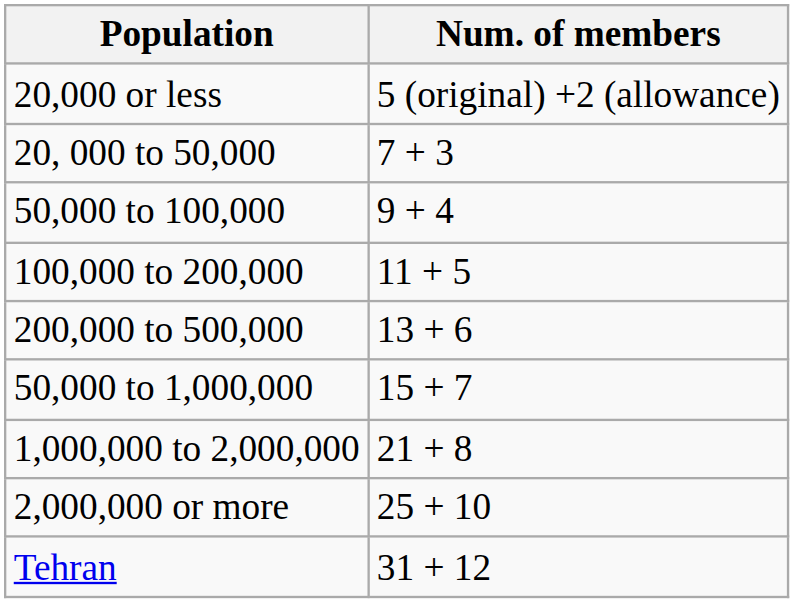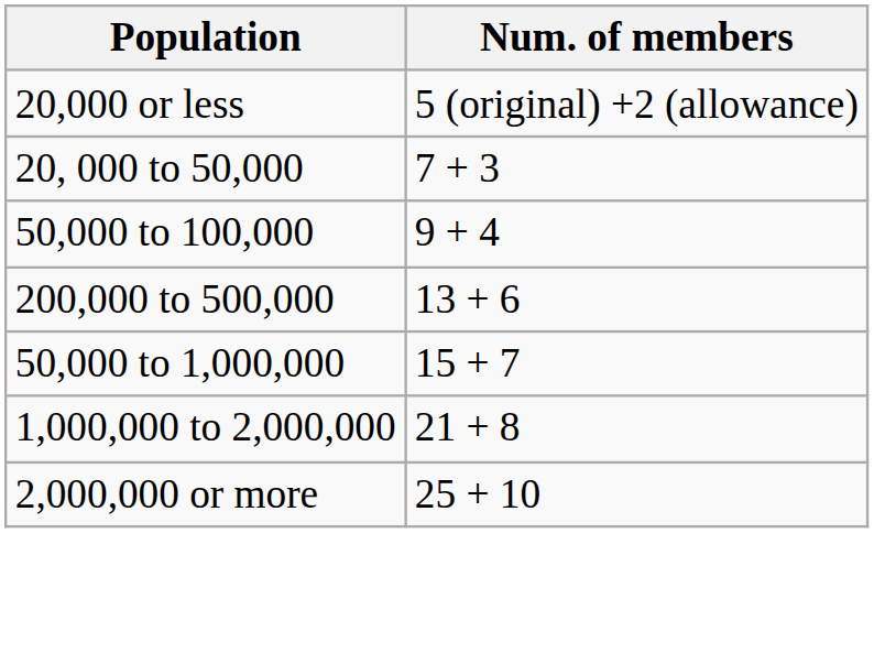 <table class="wikitable">
 <tr>
 <th>Population</th>
 <th>Num. of members</th>
 </tr>
 <tr>
 <td>20,000 or less</td>
 <td>5 (original) +2 (allowance)</td>
 </tr>
 <tr>
 <td>20, 000 to 50,000</td>
 <td>7 + 3</td>
 </tr>
 <tr>
 <td>50,000 to 100,000</td>
 <td>9 + 4</td>
 </tr>
 <tr>
-<td>100,000 to 200,000</td>
-<td>11 + 5</td>
-</tr>
-<tr>
 <td>200,000 to 500,000</td>
 <td>13 + 6</td>
 </tr>
 <tr>
 <td>50,000 to 1,000,000</td>
 <td>15 + 7</td>
 </tr>
 <tr>
 <td>1,000,000 to 2,000,000</td>
 <td>21 + 8</td>
 </tr>
 <tr>
 <td>2,000,000 or more</td>
 <td>25 + 10</td>
 </tr>
-<tr>
-<td><a href='#'>Tehran</a></td>
-<td>31 + 12</td>
-</tr>
 </table>
